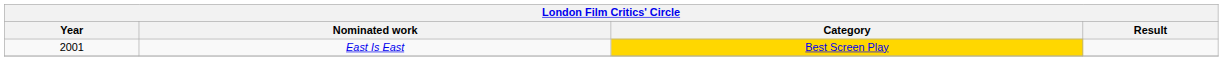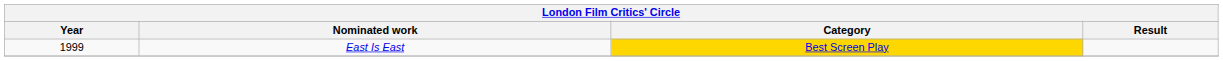 <table width="90%" class="wikitable">
 <tr>
 <th colspan="4" align="center"><a href='#'>London Film Critics' Circle</a></th>
 </tr>
 <tr>
 <th width="10%">Year</th>
 <th width="35%">Nominated work</th>
 <th width="35%">Category</th>
 <th width="10%">Result</th>
 </tr>
 <tr>
-<td align="center">2001</td>
+<td align="center">1999</td>
 <td align="center"><em><a href='#'>East Is East</a></em></td>
 <td align="center" style="background: gold;"><a href='#'>Best Screen Play</a></td>
 <td></td>
 </tr>
 <tr>
 </tr>
 </table>
